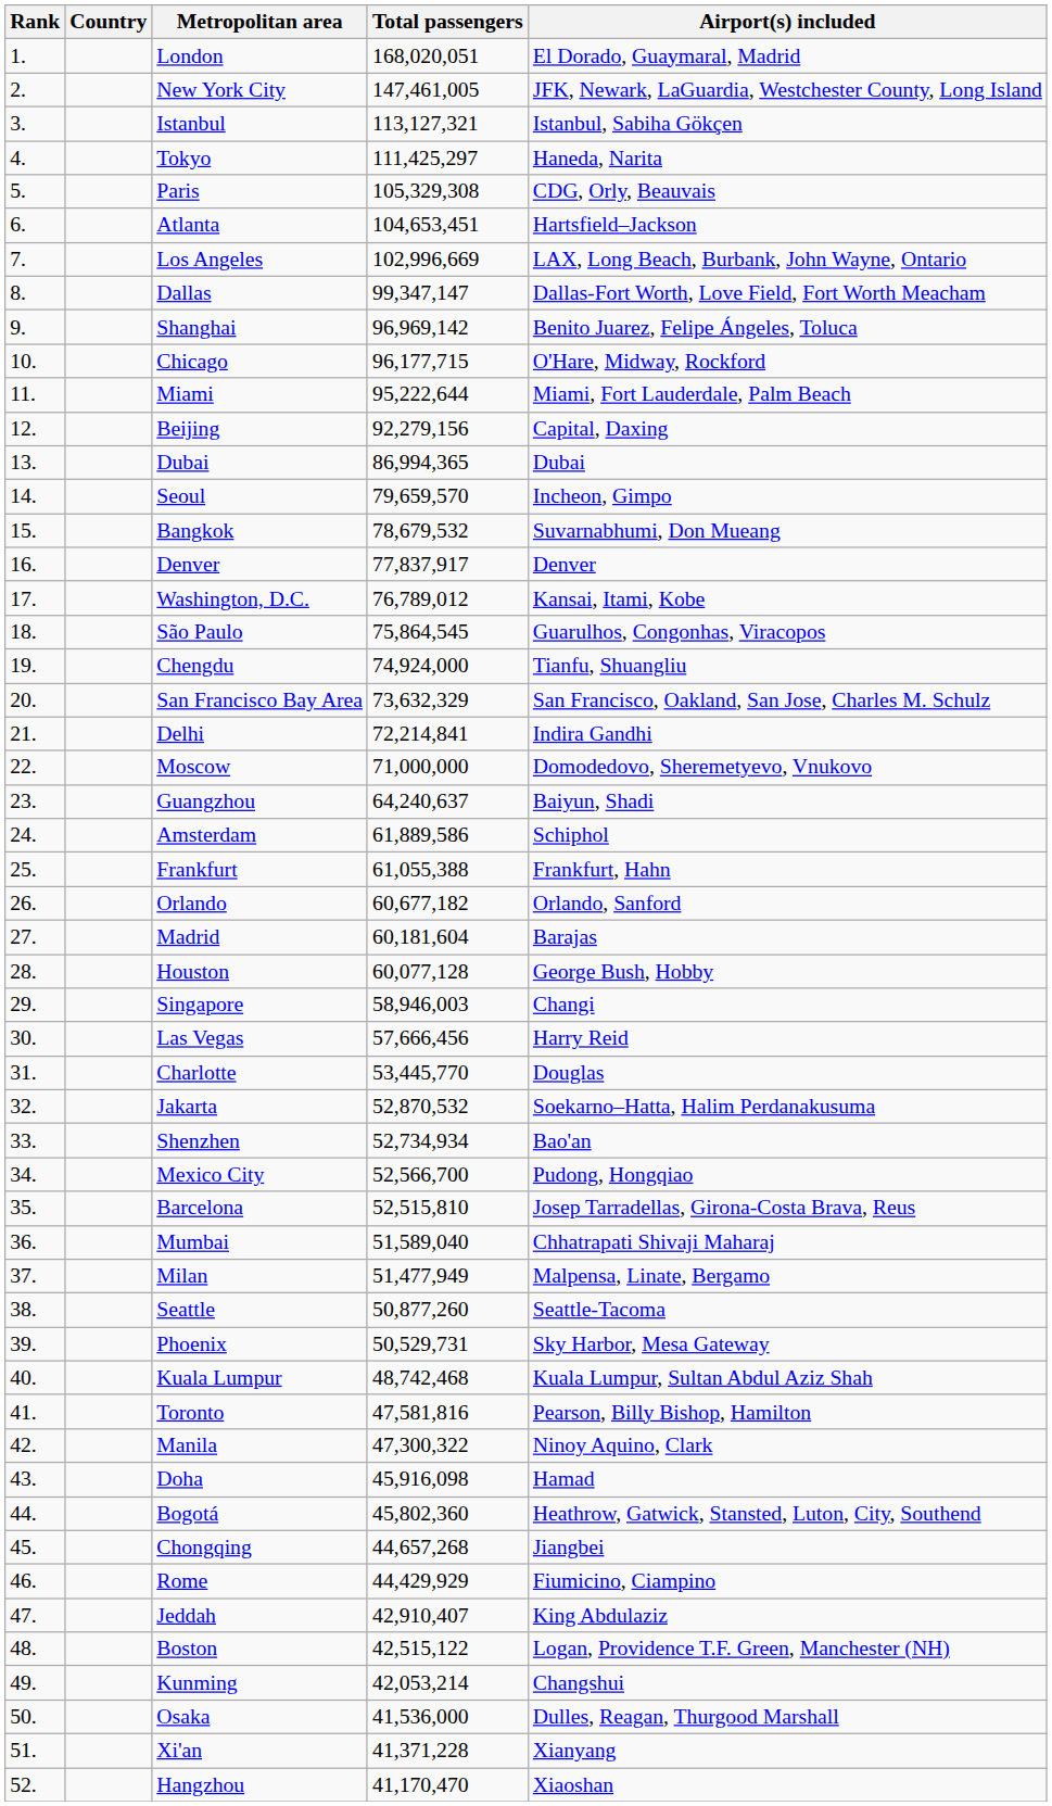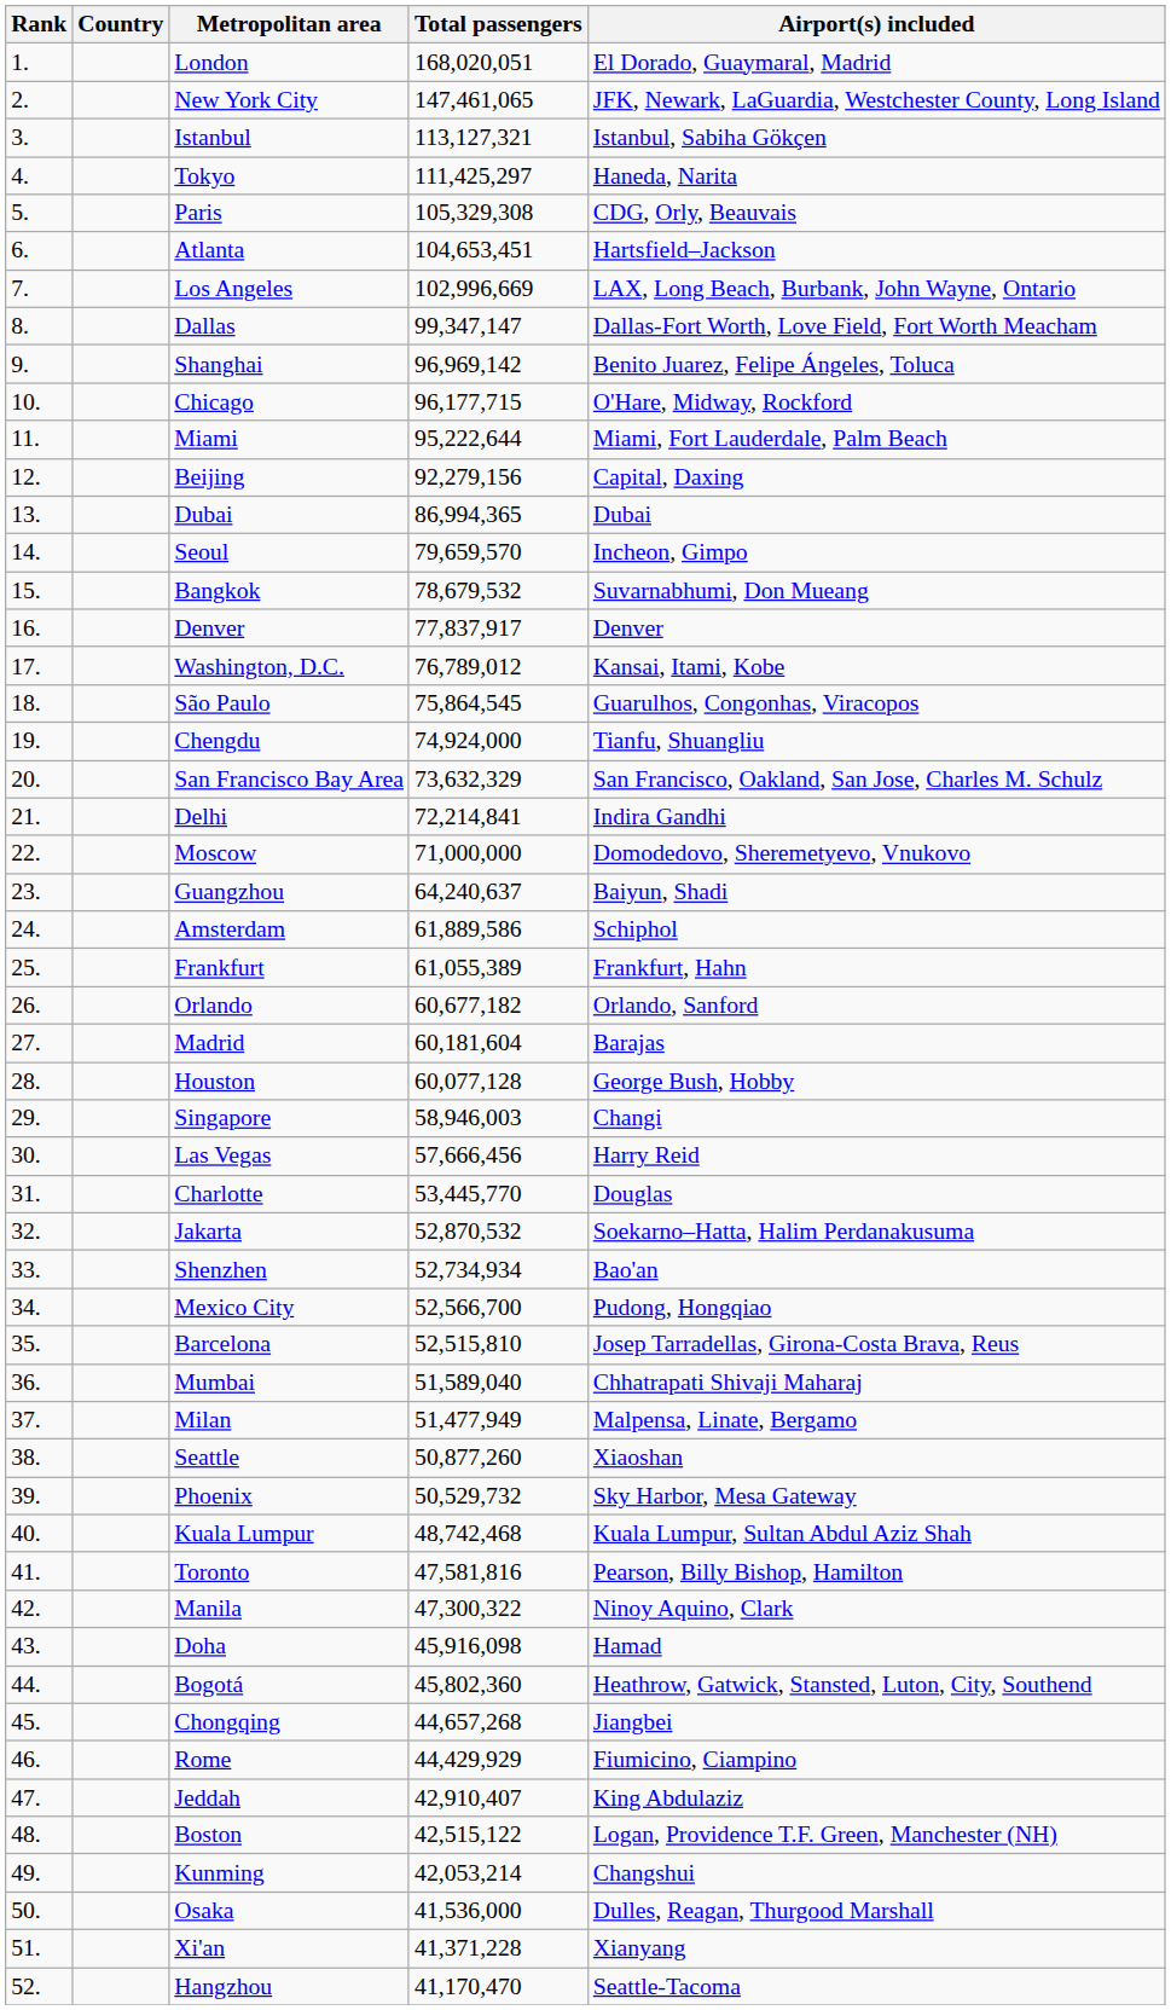 <table class="wikitable sortable">
 <tr>
 <th>Rank</th>
 <th>Country</th>
 <th>Metropolitan area</th>
 <th>Total passengers</th>
 <th>Airport(s) included</th>
 </tr>
 <tr>
 <td>1.</td>
 <td></td>
 <td><a href='#'>London</a></td>
 <td>168,020,051</td>
 <td><a href='#'>El Dorado</a>, <a href='#'>Guaymaral</a>, <a href='#'>Madrid</a></td>
 </tr>
 <tr>
 <td>2.</td>
 <td></td>
 <td><a href='#'>New York City</a></td>
-<td>147,461,005</td>
+<td>147,461,065</td>
 <td><a href='#'>JFK</a>, <a href='#'>Newark</a>, <a href='#'>LaGuardia</a>, <a href='#'>Westchester County</a>, <a href='#'>Long Island</a></td>
 </tr>
 <tr>
 <td>3.</td>
 <td></td>
 <td><a href='#'>Istanbul</a></td>
 <td>113,127,321</td>
 <td><a href='#'>Istanbul</a>, <a href='#'>Sabiha Gökçen</a></td>
 </tr>
 <tr>
 <td>4.</td>
 <td></td>
 <td><a href='#'>Tokyo</a></td>
 <td>111,425,297</td>
 <td><a href='#'>Haneda</a>, <a href='#'>Narita</a></td>
 </tr>
 <tr>
 <td>5.</td>
 <td></td>
 <td><a href='#'>Paris</a></td>
 <td>105,329,308</td>
 <td><a href='#'>CDG</a>, <a href='#'>Orly</a>, <a href='#'>Beauvais</a></td>
 </tr>
 <tr>
 <td>6.</td>
 <td></td>
 <td><a href='#'>Atlanta</a></td>
 <td>104,653,451</td>
 <td><a href='#'>Hartsfield–Jackson</a></td>
 </tr>
 <tr>
 <td>7.</td>
 <td></td>
 <td><a href='#'>Los Angeles</a></td>
 <td>102,996,669</td>
 <td><a href='#'>LAX</a>, <a href='#'>Long Beach</a>, <a href='#'>Burbank</a>, <a href='#'>John Wayne</a>, <a href='#'>Ontario</a></td>
 </tr>
 <tr>
 <td>8.</td>
 <td></td>
 <td><a href='#'>Dallas</a></td>
 <td>99,347,147</td>
 <td><a href='#'>Dallas-Fort Worth</a>, <a href='#'>Love Field</a>, <a href='#'>Fort Worth Meacham</a></td>
 </tr>
 <tr>
 <td>9.</td>
 <td></td>
 <td><a href='#'>Shanghai</a></td>
 <td>96,969,142</td>
 <td><a href='#'>Benito Juarez</a>, <a href='#'>Felipe Ángeles</a>, <a href='#'>Toluca</a></td>
 </tr>
 <tr>
 <td>10.</td>
 <td></td>
 <td><a href='#'>Chicago</a></td>
 <td>96,177,715</td>
 <td><a href='#'>O'Hare</a>, <a href='#'>Midway</a>, <a href='#'>Rockford</a></td>
 </tr>
 <tr>
 <td>11.</td>
 <td></td>
 <td><a href='#'>Miami</a></td>
 <td>95,222,644</td>
 <td><a href='#'>Miami</a>, <a href='#'>Fort Lauderdale</a>, <a href='#'>Palm Beach</a></td>
 </tr>
 <tr>
 <td>12.</td>
 <td></td>
 <td><a href='#'>Beijing</a></td>
 <td>92,279,156</td>
 <td><a href='#'>Capital</a>, <a href='#'>Daxing</a></td>
 </tr>
 <tr>
 <td>13.</td>
 <td></td>
 <td><a href='#'>Dubai</a></td>
 <td>86,994,365</td>
 <td><a href='#'>Dubai</a></td>
 </tr>
 <tr>
 <td>14.</td>
 <td></td>
 <td><a href='#'>Seoul</a></td>
 <td>79,659,570</td>
 <td><a href='#'>Incheon</a>, <a href='#'>Gimpo</a></td>
 </tr>
 <tr>
 <td>15.</td>
 <td></td>
 <td><a href='#'>Bangkok</a></td>
 <td>78,679,532</td>
 <td><a href='#'>Suvarnabhumi</a>, <a href='#'>Don Mueang</a></td>
 </tr>
 <tr>
 <td>16.</td>
 <td></td>
 <td><a href='#'>Denver</a></td>
 <td>77,837,917</td>
 <td><a href='#'>Denver</a></td>
 </tr>
 <tr>
 <td>17.</td>
 <td></td>
 <td><a href='#'>Washington, D.C.</a></td>
 <td>76,789,012</td>
 <td><a href='#'>Kansai</a>, <a href='#'>Itami</a>, <a href='#'>Kobe</a></td>
 </tr>
 <tr>
 <td>18.</td>
 <td></td>
 <td><a href='#'>São Paulo</a></td>
 <td>75,864,545</td>
 <td><a href='#'>Guarulhos</a>, <a href='#'>Congonhas</a>, <a href='#'>Viracopos</a></td>
 </tr>
 <tr>
 <td>19.</td>
 <td></td>
 <td><a href='#'>Chengdu</a></td>
 <td>74,924,000</td>
 <td><a href='#'>Tianfu</a>, <a href='#'>Shuangliu</a></td>
 </tr>
 <tr>
 <td>20.</td>
 <td></td>
 <td><a href='#'>San Francisco Bay Area</a></td>
 <td>73,632,329</td>
 <td><a href='#'>San Francisco</a>, <a href='#'>Oakland</a>, <a href='#'>San Jose</a>, <a href='#'>Charles M. Schulz</a></td>
 </tr>
 <tr>
 <td>21.</td>
 <td></td>
 <td><a href='#'>Delhi</a></td>
 <td>72,214,841</td>
 <td><a href='#'>Indira Gandhi</a></td>
 </tr>
 <tr>
 <td>22.</td>
 <td></td>
 <td><a href='#'>Moscow</a></td>
 <td>71,000,000</td>
 <td><a href='#'>Domodedovo</a>, <a href='#'>Sheremetyevo</a>, <a href='#'>Vnukovo</a></td>
 </tr>
 <tr>
 <td>23.</td>
 <td></td>
 <td><a href='#'>Guangzhou</a></td>
 <td>64,240,637</td>
 <td><a href='#'>Baiyun</a>, <a href='#'>Shadi</a></td>
 </tr>
 <tr>
 <td>24.</td>
 <td></td>
 <td><a href='#'>Amsterdam</a></td>
 <td>61,889,586</td>
 <td><a href='#'>Schiphol</a></td>
 </tr>
 <tr>
 <td>25.</td>
 <td></td>
 <td><a href='#'>Frankfurt</a></td>
-<td>61,055,388</td>
+<td>61,055,389</td>
 <td><a href='#'>Frankfurt</a>, <a href='#'>Hahn</a></td>
 </tr>
 <tr>
 <td>26.</td>
 <td></td>
 <td><a href='#'>Orlando</a></td>
 <td>60,677,182</td>
 <td><a href='#'>Orlando</a>, <a href='#'>Sanford</a></td>
 </tr>
 <tr>
 <td>27.</td>
 <td></td>
 <td><a href='#'>Madrid</a></td>
 <td>60,181,604</td>
 <td><a href='#'>Barajas</a></td>
 </tr>
 <tr>
 <td>28.</td>
 <td></td>
 <td><a href='#'>Houston</a></td>
 <td>60,077,128</td>
 <td><a href='#'>George Bush</a>, <a href='#'>Hobby</a></td>
 </tr>
 <tr>
 <td>29.</td>
 <td></td>
 <td><a href='#'>Singapore</a></td>
 <td>58,946,003</td>
 <td><a href='#'>Changi</a></td>
 </tr>
 <tr>
 <td>30.</td>
 <td></td>
 <td><a href='#'>Las Vegas</a></td>
 <td>57,666,456</td>
 <td><a href='#'>Harry Reid</a></td>
 </tr>
 <tr>
 <td>31.</td>
 <td></td>
 <td><a href='#'>Charlotte</a></td>
 <td>53,445,770</td>
 <td><a href='#'>Douglas</a></td>
 </tr>
 <tr>
 <td>32.</td>
 <td></td>
 <td><a href='#'>Jakarta</a></td>
 <td>52,870,532</td>
 <td><a href='#'>Soekarno–Hatta</a>, <a href='#'>Halim Perdanakusuma</a></td>
 </tr>
 <tr>
 <td>33.</td>
 <td></td>
 <td><a href='#'>Shenzhen</a></td>
 <td>52,734,934</td>
 <td><a href='#'>Bao'an</a></td>
 </tr>
 <tr>
 <td>34.</td>
 <td></td>
 <td><a href='#'>Mexico City</a></td>
 <td>52,566,700</td>
 <td><a href='#'>Pudong</a>, <a href='#'>Hongqiao</a></td>
 </tr>
 <tr>
 <td>35.</td>
 <td></td>
 <td><a href='#'>Barcelona</a></td>
 <td>52,515,810</td>
 <td><a href='#'>Josep Tarradellas</a>, <a href='#'>Girona-Costa Brava</a>, <a href='#'>Reus</a></td>
 </tr>
 <tr>
 <td>36.</td>
 <td></td>
 <td><a href='#'>Mumbai</a></td>
 <td>51,589,040</td>
 <td><a href='#'>Chhatrapati Shivaji Maharaj</a></td>
 </tr>
 <tr>
 <td>37.</td>
 <td></td>
 <td><a href='#'>Milan</a></td>
 <td>51,477,949</td>
 <td><a href='#'>Malpensa</a>, <a href='#'>Linate</a>, <a href='#'>Bergamo</a></td>
 </tr>
 <tr>
 <td>38.</td>
 <td></td>
 <td><a href='#'>Seattle</a></td>
 <td>50,877,260</td>
-<td><a href='#'>Seattle-Tacoma</a></td>
+<td><a href='#'>Xiaoshan</a></td>
 </tr>
 <tr>
 <td>39.</td>
 <td></td>
 <td><a href='#'>Phoenix</a></td>
-<td>50,529,731</td>
+<td>50,529,732</td>
 <td><a href='#'>Sky Harbor</a>, <a href='#'>Mesa Gateway</a></td>
 </tr>
 <tr>
 <td>40.</td>
 <td></td>
 <td><a href='#'>Kuala Lumpur</a></td>
 <td>48,742,468</td>
 <td><a href='#'>Kuala Lumpur</a>, <a href='#'>Sultan Abdul Aziz Shah</a></td>
 </tr>
 <tr>
 <td>41.</td>
 <td></td>
 <td><a href='#'>Toronto</a></td>
 <td>47,581,816</td>
 <td><a href='#'>Pearson</a>, <a href='#'>Billy Bishop</a>, <a href='#'>Hamilton</a></td>
 </tr>
 <tr>
 <td>42.</td>
 <td></td>
 <td><a href='#'>Manila</a></td>
 <td>47,300,322</td>
 <td><a href='#'>Ninoy Aquino</a>, <a href='#'>Clark</a></td>
 </tr>
 <tr>
 <td>43.</td>
 <td></td>
 <td><a href='#'>Doha</a></td>
 <td>45,916,098</td>
 <td><a href='#'>Hamad</a></td>
 </tr>
 <tr>
 <td>44.</td>
 <td></td>
 <td><a href='#'>Bogotá</a></td>
 <td>45,802,360</td>
 <td><a href='#'>Heathrow</a>, <a href='#'>Gatwick</a>, <a href='#'>Stansted</a>, <a href='#'>Luton</a>, <a href='#'>City</a>, <a href='#'>Southend</a></td>
 </tr>
 <tr>
 <td>45.</td>
 <td></td>
 <td><a href='#'>Chongqing</a></td>
 <td>44,657,268</td>
 <td><a href='#'>Jiangbei</a></td>
 </tr>
 <tr>
 <td>46.</td>
 <td></td>
 <td><a href='#'>Rome</a></td>
 <td>44,429,929</td>
 <td><a href='#'>Fiumicino</a>, <a href='#'>Ciampino</a></td>
 </tr>
 <tr>
 <td>47.</td>
 <td></td>
 <td><a href='#'>Jeddah</a></td>
 <td>42,910,407</td>
 <td><a href='#'>King Abdulaziz</a></td>
 </tr>
 <tr>
 <td>48.</td>
 <td></td>
 <td><a href='#'>Boston</a></td>
 <td>42,515,122</td>
 <td><a href='#'>Logan</a>, <a href='#'>Providence T.F. Green</a>, <a href='#'>Manchester (NH)</a></td>
 </tr>
 <tr>
 <td>49.</td>
 <td></td>
 <td><a href='#'>Kunming</a></td>
 <td>42,053,214</td>
 <td><a href='#'>Changshui</a></td>
 </tr>
 <tr>
 <td>50.</td>
 <td></td>
 <td><a href='#'>Osaka</a></td>
 <td>41,536,000</td>
 <td><a href='#'>Dulles</a>, <a href='#'>Reagan</a>, <a href='#'>Thurgood Marshall</a></td>
 </tr>
 <tr>
 <td>51.</td>
 <td></td>
 <td><a href='#'>Xi'an</a></td>
 <td>41,371,228</td>
 <td><a href='#'>Xianyang</a></td>
 </tr>
 <tr>
 <td>52.</td>
 <td></td>
 <td><a href='#'>Hangzhou</a></td>
 <td>41,170,470</td>
-<td><a href='#'>Xiaoshan</a></td>
+<td><a href='#'>Seattle-Tacoma</a></td>
 </tr>
 </table>
